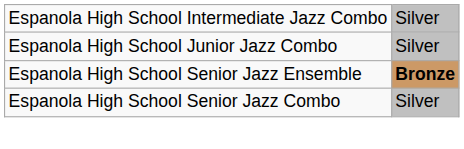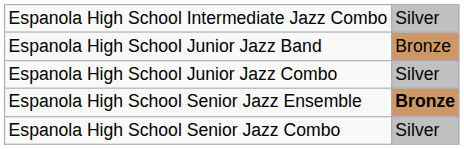 <table class="wikitable">
 <tr>
 <td>Espanola High School Intermediate Jazz Combo</td>
 <td bgcolor=silver>Silver</td>
+</tr>
+<tr>
+<td>Espanola High School Junior Jazz Band</td>
+<td bgcolor=#cc9966>Bronze</td>
 </tr>
 <tr>
 <td>Espanola High School Junior Jazz Combo</td>
 <td bgcolor=silver>Silver</td>
 </tr>
 <tr>
 <td>Espanola High School Senior Jazz Ensemble</td>
 <td bgcolor=#cc9966><strong>Bronze</strong></td>
 </tr>
 <tr>
 <td>Espanola High School Senior Jazz Combo</td>
 <td bgcolor=silver>Silver</td>
 </tr>
 </table>
